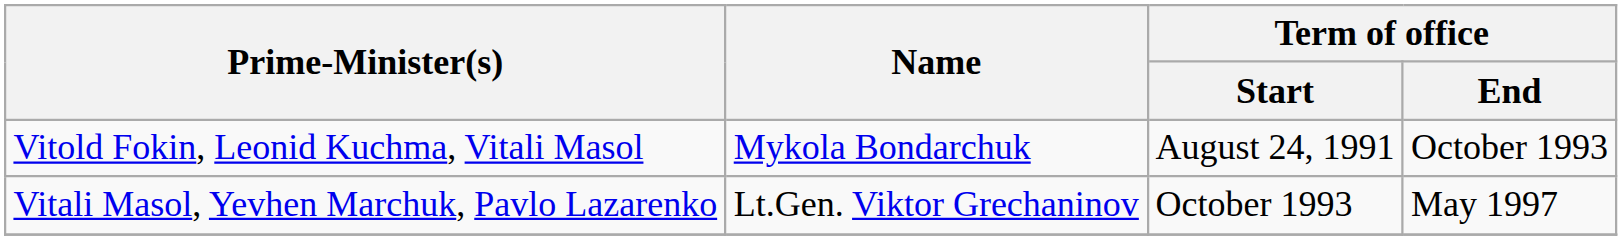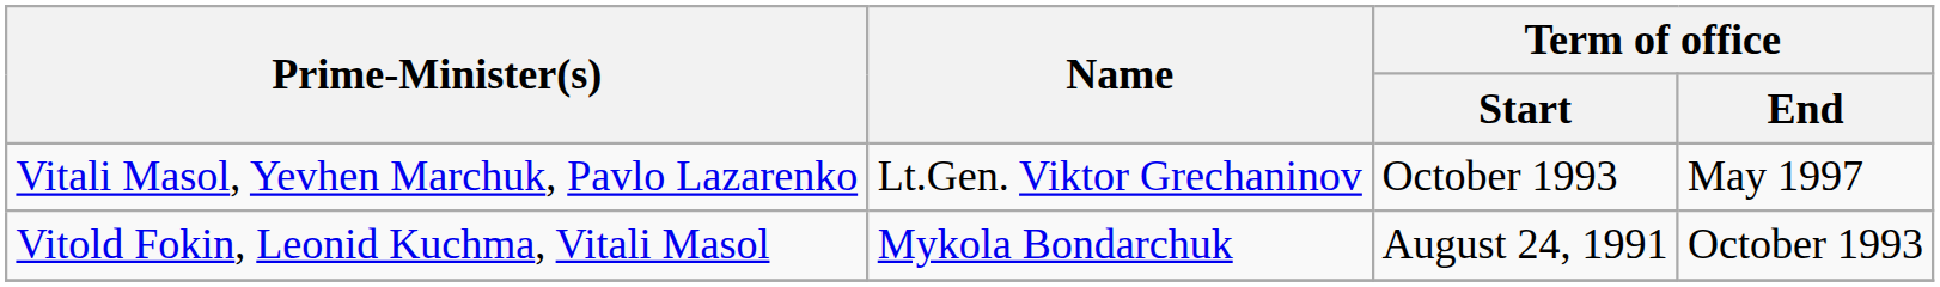 <table class="wikitable">
 <tr>
 <th rowspan="2">Prime-Minister(s)</th>
 <th rowspan="2">Name</th>
 <th colspan="2">Term of office</th>
 </tr>
 <tr>
 <th>Start</th>
 <th>End</th>
 </tr>
 <tr>
+<td><a href='#'>Vitali Masol</a>, <a href='#'>Yevhen Marchuk</a>, <a href='#'>Pavlo Lazarenko</a></td>
+<td>Lt.Gen. <a href='#'>Viktor Grechaninov</a></td>
+<td>October 1993</td>
+<td>May 1997</td>
+</tr>
+<tr>
 <td><a href='#'>Vitold Fokin</a>, <a href='#'>Leonid Kuchma</a>, <a href='#'>Vitali Masol</a></td>
 <td><a href='#'>Mykola Bondarchuk</a></td>
 <td>August 24, 1991</td>
 <td>October 1993</td>
 </tr>
 <tr>
-<td><a href='#'>Vitali Masol</a>, <a href='#'>Yevhen Marchuk</a>, <a href='#'>Pavlo Lazarenko</a></td>
-<td>Lt.Gen. <a href='#'>Viktor Grechaninov</a></td>
-<td>October 1993</td>
-<td>May 1997</td>
-</tr>
-<tr>
 </tr>
 </table>
